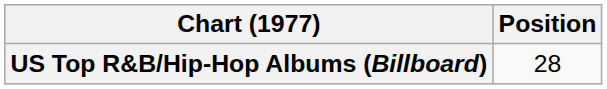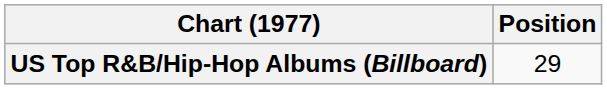 <table class="wikitable plainrowheaders" style="text-align:center">
 <tr>
 <th scope="col">Chart (1977)</th>
 <th scope="col">Position</th>
 </tr>
 <tr>
 <th scope="row">US Top R&B/Hip-Hop Albums (<em>Billboard</em>)</th>
-<td>28</td>
+<td>29</td>
 </tr>
 </table>
